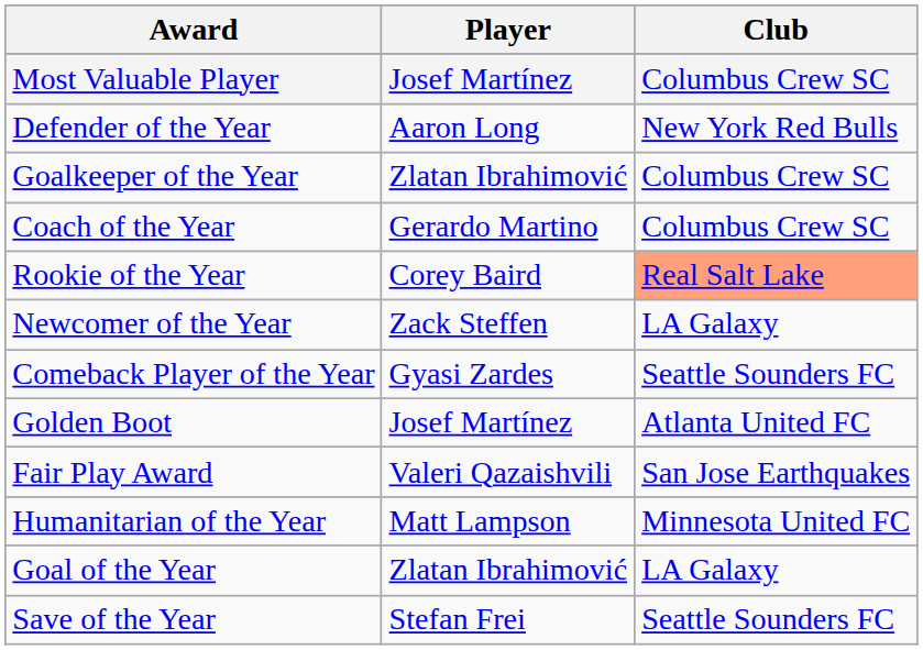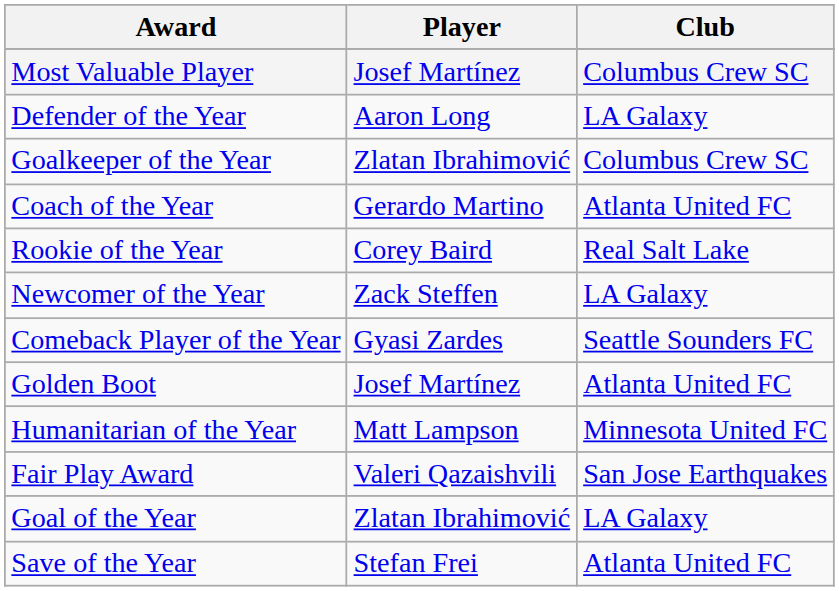 <table class="wikitable" style="font-size:100%">
 <tr>
 <th>Award</th>
 <th>Player</th>
 <th>Club</th>
 </tr>
 <tr>
 </tr>
 <tr style="background:#f4f4f4;">
 <td><a href='#'>Most Valuable Player</a></td>
 <td> <a href='#'>Josef Martínez</a></td>
 <td><a href='#'>Columbus Crew SC</a></td>
 </tr>
 <tr>
 <td><a href='#'>Defender of the Year</a></td>
 <td> <a href='#'>Aaron Long</a></td>
-<td><a href='#'>New York Red Bulls</a></td>
+<td><a href='#'>LA Galaxy</a></td>
 </tr>
 <tr>
 <td><a href='#'>Goalkeeper of the Year</a></td>
 <td> <a href='#'>Zlatan Ibrahimović</a></td>
 <td><a href='#'>Columbus Crew SC</a></td>
 </tr>
 <tr>
 <td><a href='#'>Coach of the Year</a></td>
 <td> <a href='#'>Gerardo Martino</a></td>
-<td><a href='#'>Columbus Crew SC</a></td>
+<td><a href='#'>Atlanta United FC</a></td>
 </tr>
 <tr>
 <td><a href='#'>Rookie of the Year</a></td>
 <td> <a href='#'>Corey Baird</a></td>
-<td style="background: lightsalmon;"><a href='#'>Real Salt Lake</a></td>
+<td><a href='#'>Real Salt Lake</a></td>
 </tr>
 <tr>
 <td><a href='#'>Newcomer of the Year</a></td>
 <td> <a href='#'>Zack Steffen</a></td>
 <td><a href='#'>LA Galaxy</a></td>
 </tr>
 <tr>
 <td><a href='#'>Comeback Player of the Year</a></td>
 <td> <a href='#'>Gyasi Zardes</a></td>
 <td><a href='#'>Seattle Sounders FC</a></td>
 </tr>
 <tr>
 <td><a href='#'>Golden Boot</a></td>
 <td> <a href='#'>Josef Martínez</a></td>
 <td><a href='#'>Atlanta United FC</a></td>
 </tr>
 <tr>
+<td><a href='#'>Humanitarian of the Year</a></td>
+<td> <a href='#'>Matt Lampson</a></td>
+<td><a href='#'>Minnesota United FC</a></td>
+</tr>
+<tr>
 <td><a href='#'>Fair Play Award</a></td>
 <td> <a href='#'>Valeri Qazaishvili</a></td>
 <td><a href='#'>San Jose Earthquakes</a></td>
-</tr>
-<tr>
-<td><a href='#'>Humanitarian of the Year</a></td>
-<td> <a href='#'>Matt Lampson</a></td>
-<td><a href='#'>Minnesota United FC</a></td>
 </tr>
 <tr>
 <td><a href='#'>Goal of the Year</a></td>
 <td> <a href='#'>Zlatan Ibrahimović</a></td>
 <td><a href='#'>LA Galaxy</a></td>
 </tr>
 <tr>
 <td><a href='#'>Save of the Year</a></td>
 <td> <a href='#'>Stefan Frei</a></td>
-<td><a href='#'>Seattle Sounders FC</a></td>
+<td><a href='#'>Atlanta United FC</a></td>
 </tr>
 </table>
